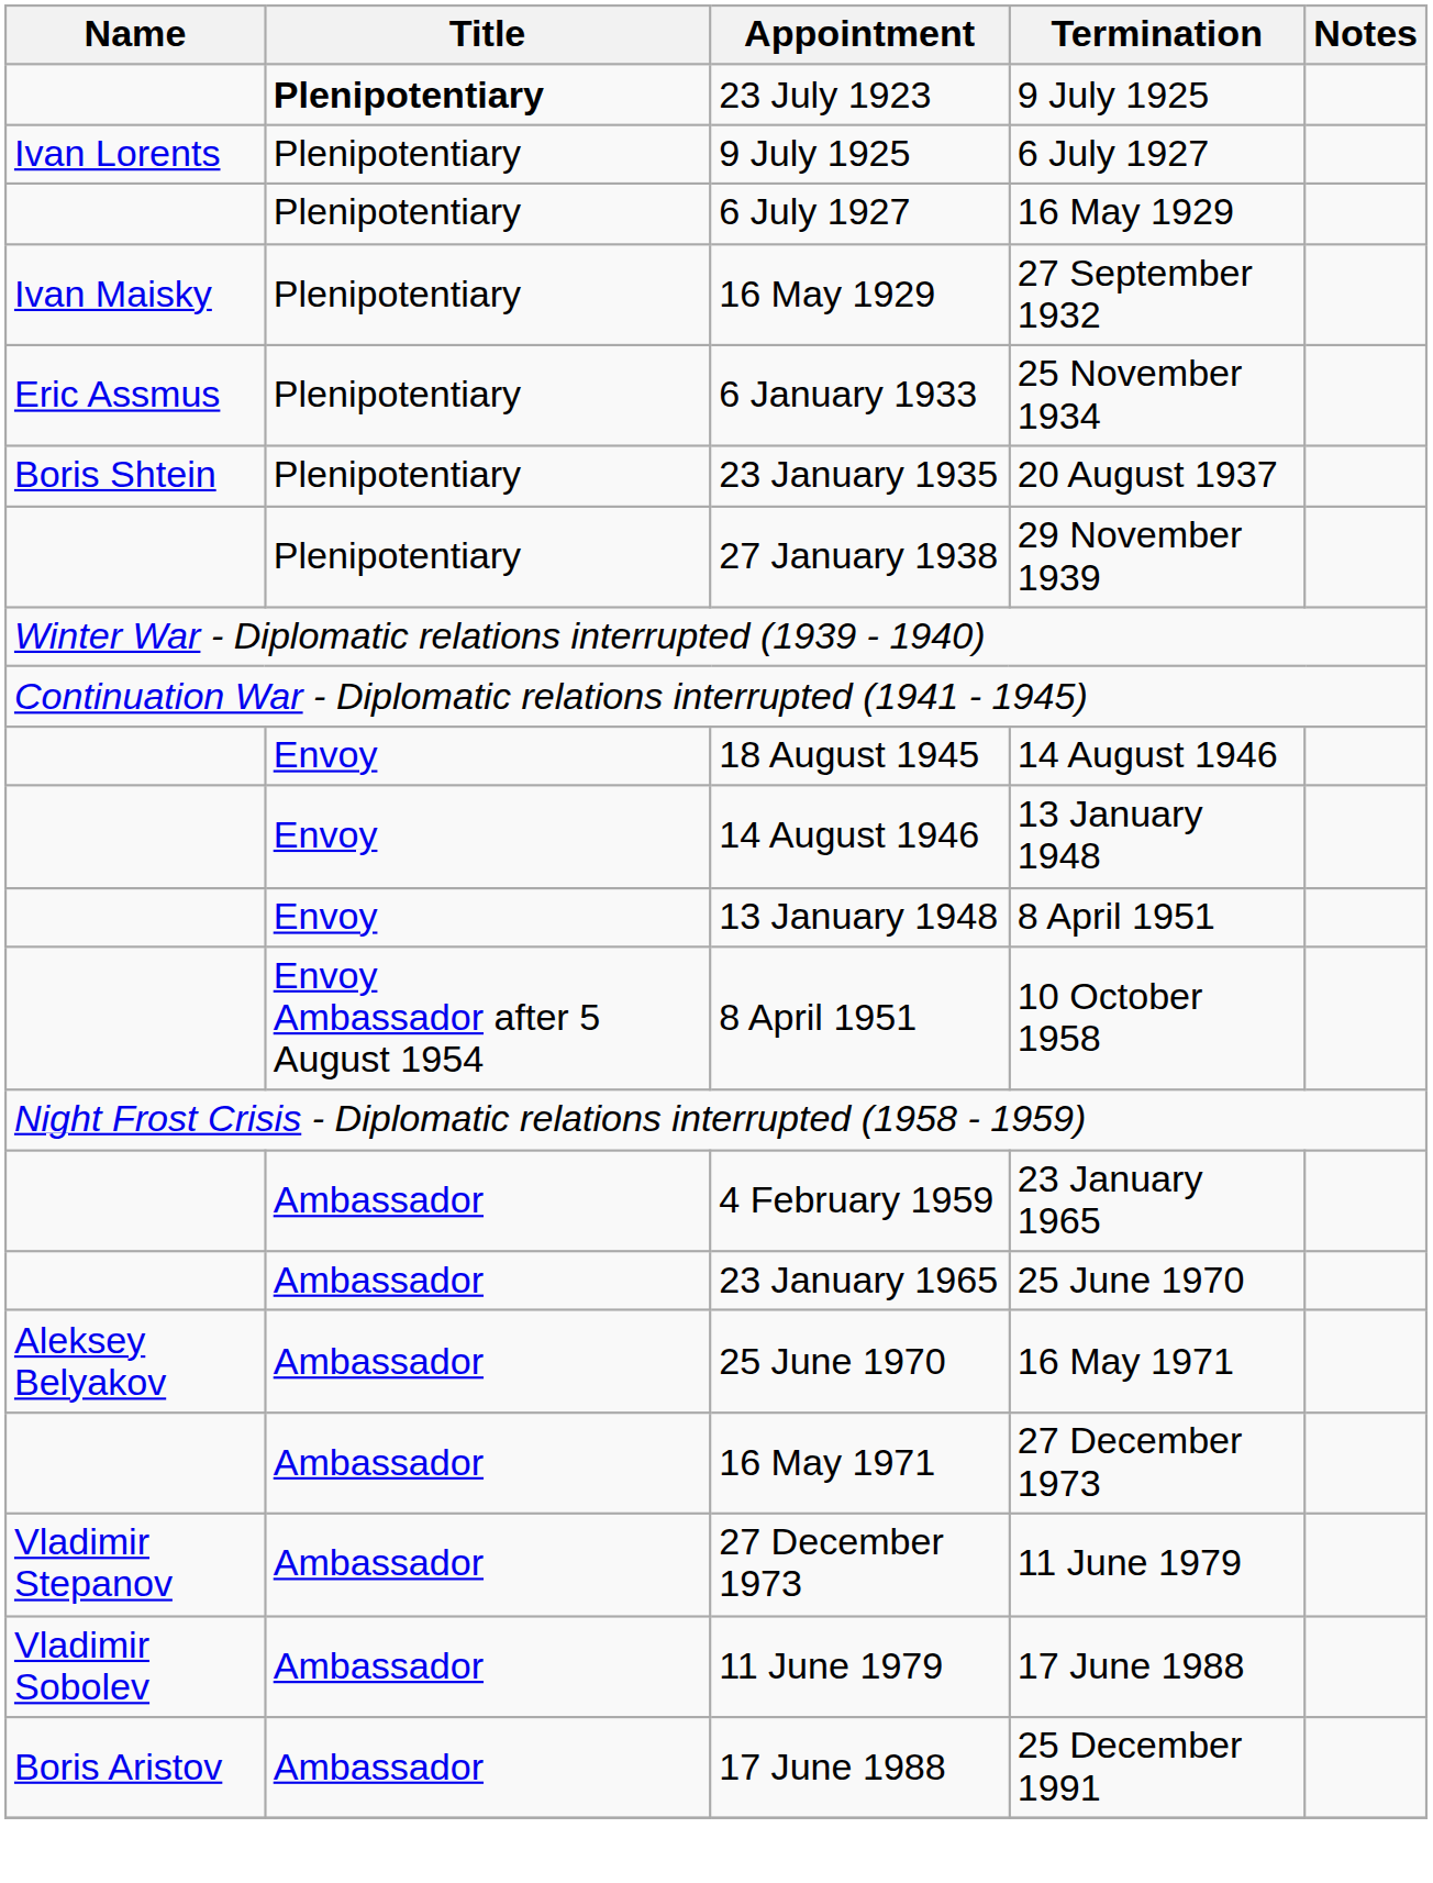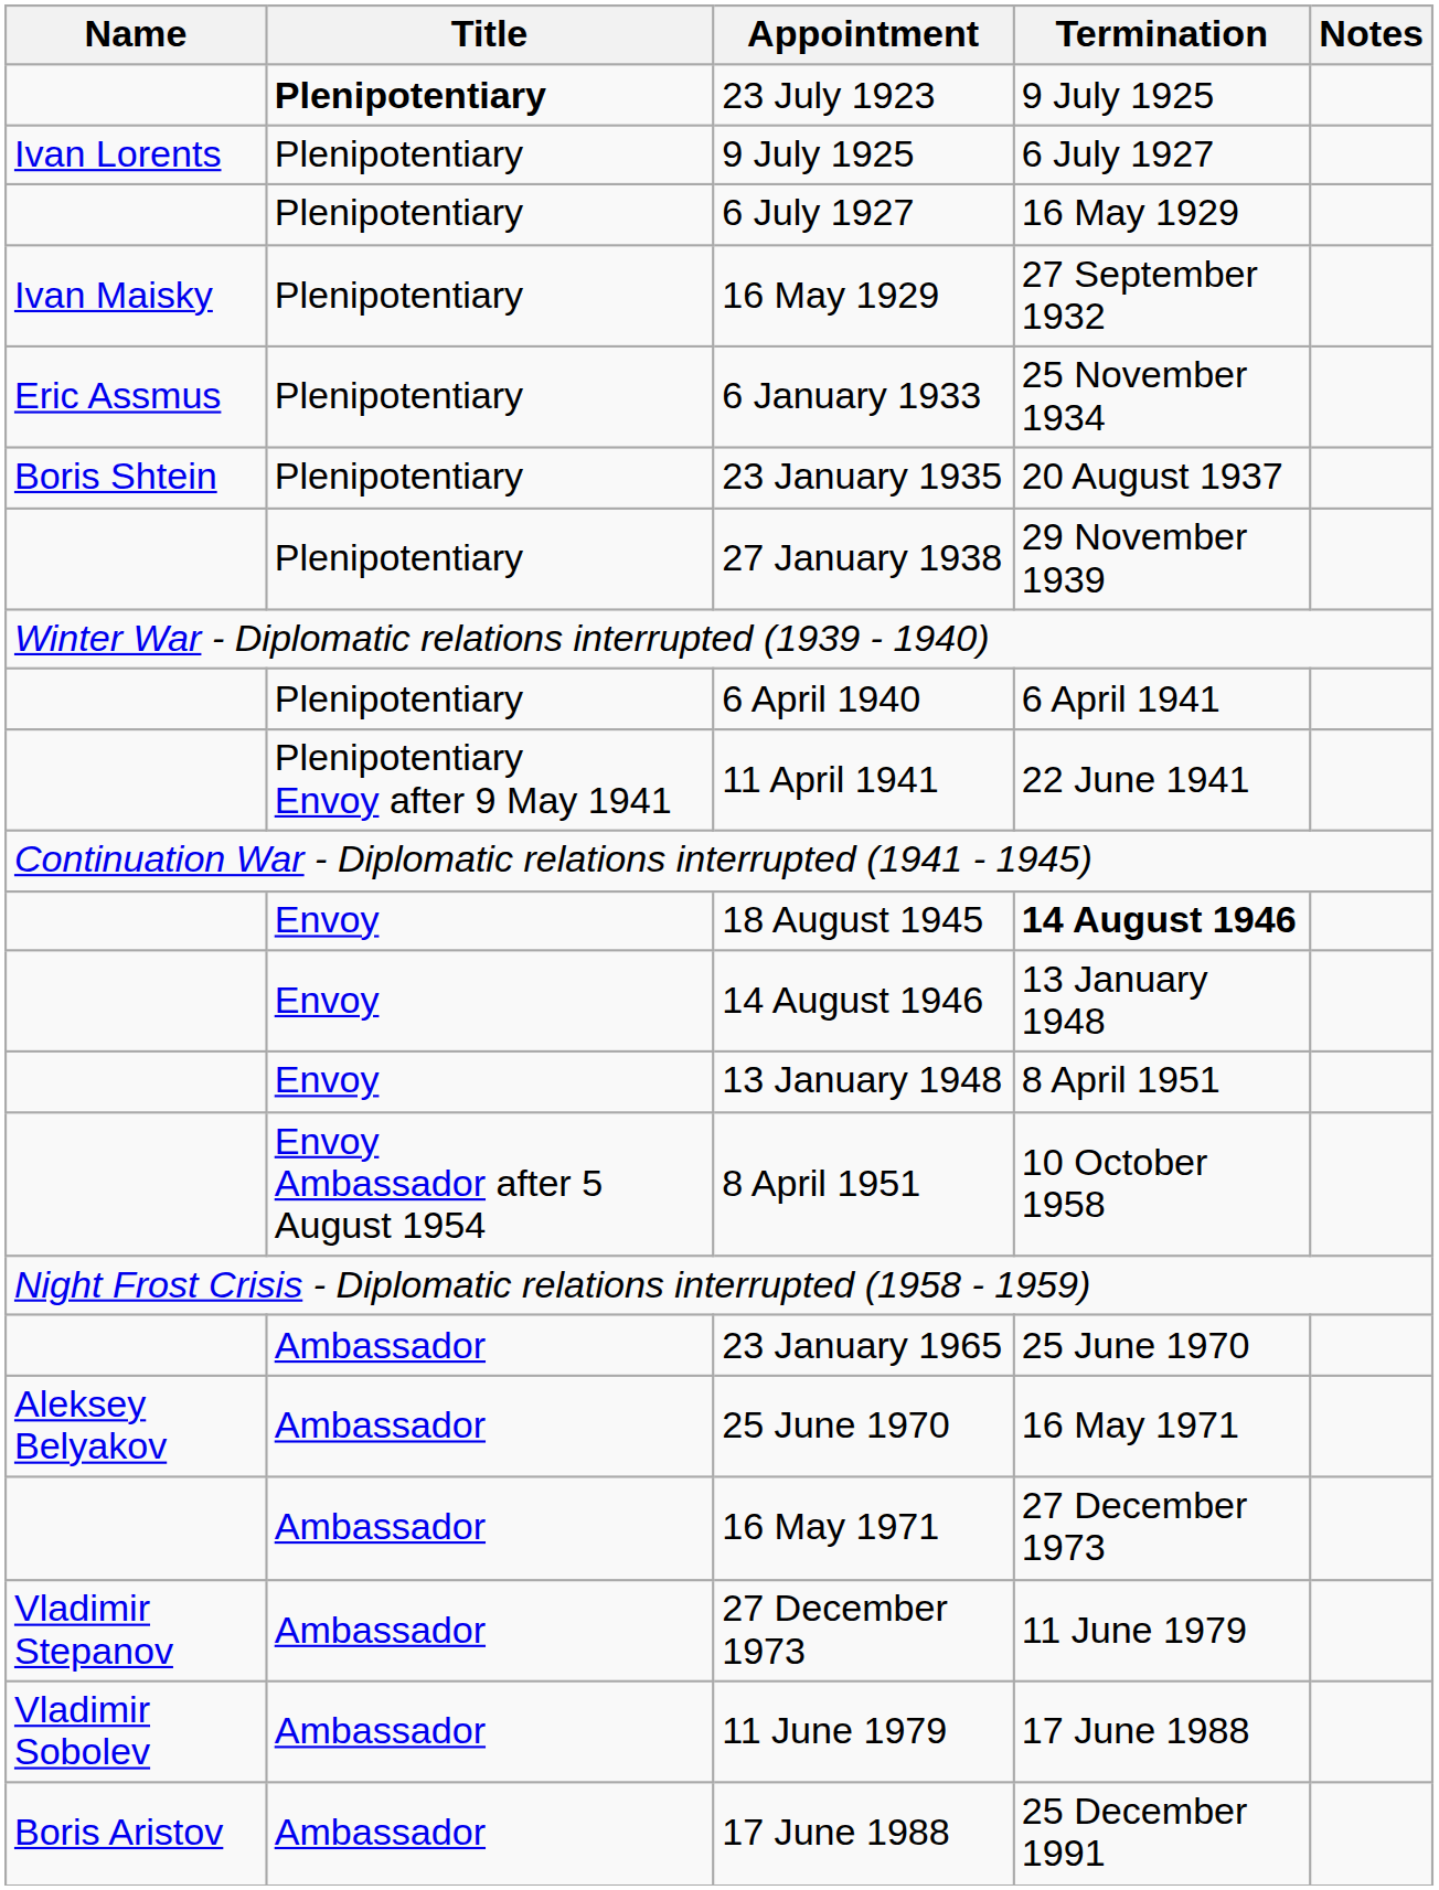 <table class="wikitable">
 <tr valign="middle">
 <th>Name</th>
 <th>Title</th>
 <th>Appointment</th>
 <th>Termination</th>
 <th>Notes</th>
 </tr>
 <tr>
 <td></td>
 <td><strong>Plenipotentiary</strong></td>
 <td>23 July 1923</td>
 <td>9 July 1925</td>
 <td></td>
 </tr>
 <tr>
 <td><a href='#'>Ivan Lorents</a></td>
 <td>Plenipotentiary</td>
 <td>9 July 1925</td>
 <td>6 July 1927</td>
 <td></td>
 </tr>
 <tr>
 <td></td>
 <td>Plenipotentiary</td>
 <td>6 July 1927</td>
 <td>16 May 1929</td>
 <td></td>
 </tr>
 <tr>
 <td><a href='#'>Ivan Maisky</a></td>
 <td>Plenipotentiary</td>
 <td>16 May 1929</td>
 <td>27 September 1932</td>
 <td></td>
 </tr>
 <tr>
 <td><a href='#'>Eric Assmus</a></td>
 <td>Plenipotentiary</td>
 <td>6 January 1933</td>
 <td>25 November 1934</td>
 <td></td>
 </tr>
 <tr>
 <td><a href='#'>Boris Shtein</a></td>
 <td>Plenipotentiary</td>
 <td>23 January 1935</td>
 <td>20 August 1937</td>
 <td></td>
 </tr>
 <tr>
 <td></td>
 <td>Plenipotentiary</td>
 <td>27 January 1938</td>
 <td>29 November 1939</td>
 <td></td>
 </tr>
 <tr>
 <td colspan="5"><em><a href='#'>Winter War</a> - Diplomatic relations interrupted (1939 - 1940)</em></td>
 </tr>
 <tr>
+<td></td>
+<td>Plenipotentiary</td>
+<td>6 April 1940</td>
+<td>6 April 1941</td>
+<td></td>
+</tr>
+<tr>
+<td></td>
+<td>Plenipotentiary<br><a href='#'>Envoy</a> after 9 May 1941</td>
+<td>11 April 1941</td>
+<td>22 June 1941</td>
+<td></td>
+</tr>
+<tr>
 <td colspan="5"><em><a href='#'>Continuation War</a> - Diplomatic relations interrupted (1941 - 1945)</em></td>
 </tr>
 <tr>
 <td></td>
 <td><a href='#'>Envoy</a></td>
 <td>18 August 1945</td>
-<td>14 August 1946</td>
+<td><strong>14 August 1946</strong></td>
 <td></td>
 </tr>
 <tr>
 <td></td>
 <td><a href='#'>Envoy</a></td>
 <td>14 August 1946</td>
 <td>13 January 1948</td>
 <td></td>
 </tr>
 <tr>
 <td></td>
 <td><a href='#'>Envoy</a></td>
 <td>13 January 1948</td>
 <td>8 April 1951</td>
 <td></td>
 </tr>
 <tr>
 <td></td>
 <td><a href='#'>Envoy</a><br><a href='#'>Ambassador</a> after 5 August 1954</td>
 <td>8 April 1951</td>
 <td>10 October 1958</td>
 <td></td>
 </tr>
 <tr>
 <td colspan="5"><em><a href='#'>Night Frost Crisis</a> - Diplomatic relations interrupted (1958 - 1959)</em></td>
-</tr>
-<tr>
-<td></td>
-<td><a href='#'>Ambassador</a></td>
-<td>4 February 1959</td>
-<td>23 January 1965</td>
-<td></td>
 </tr>
 <tr>
 <td></td>
 <td><a href='#'>Ambassador</a></td>
 <td>23 January 1965</td>
 <td>25 June 1970</td>
 <td></td>
 </tr>
 <tr>
 <td><a href='#'>Aleksey Belyakov</a></td>
 <td><a href='#'>Ambassador</a></td>
 <td>25 June 1970</td>
 <td>16 May 1971</td>
 <td></td>
 </tr>
 <tr>
 <td></td>
 <td><a href='#'>Ambassador</a></td>
 <td>16 May 1971</td>
 <td>27 December 1973</td>
 <td></td>
 </tr>
 <tr>
 <td><a href='#'>Vladimir Stepanov</a></td>
 <td><a href='#'>Ambassador</a></td>
 <td>27 December 1973</td>
 <td>11 June 1979</td>
 <td></td>
 </tr>
 <tr>
 <td><a href='#'>Vladimir Sobolev</a></td>
 <td><a href='#'>Ambassador</a></td>
 <td>11 June 1979</td>
 <td>17 June 1988</td>
 <td></td>
 </tr>
 <tr>
 <td><a href='#'>Boris Aristov</a></td>
 <td><a href='#'>Ambassador</a></td>
 <td>17 June 1988</td>
 <td>25 December 1991</td>
 <td></td>
 </tr>
 <tr>
 </tr>
 </table>
